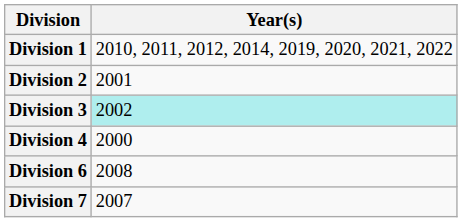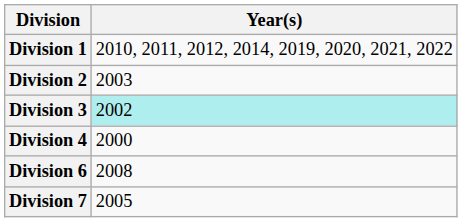 <table class="wikitable" style="font-size:85%">
 <tr>
 <th scope="col">Division</th>
 <th scope="col">Year(s)</th>
 </tr>
 <tr>
 <th scope="row">Division 1</th>
 <td>2010, 2011, 2012, 2014, 2019, 2020, 2021, 2022</td>
 </tr>
 <tr>
 <th scope="row">Division 2</th>
-<td>2001</td>
+<td>2003</td>
 </tr>
 <tr>
 <th scope="row">Division 3</th>
 <td style="background: paleturquoise;">2002</td>
 </tr>
 <tr>
 <th scope="row">Division 4</th>
 <td>2000</td>
 </tr>
 <tr>
 <th scope="row">Division 6</th>
 <td>2008</td>
 </tr>
 <tr>
 <th scope="row">Division 7</th>
-<td>2007</td>
+<td>2005</td>
 </tr>
 </table>
